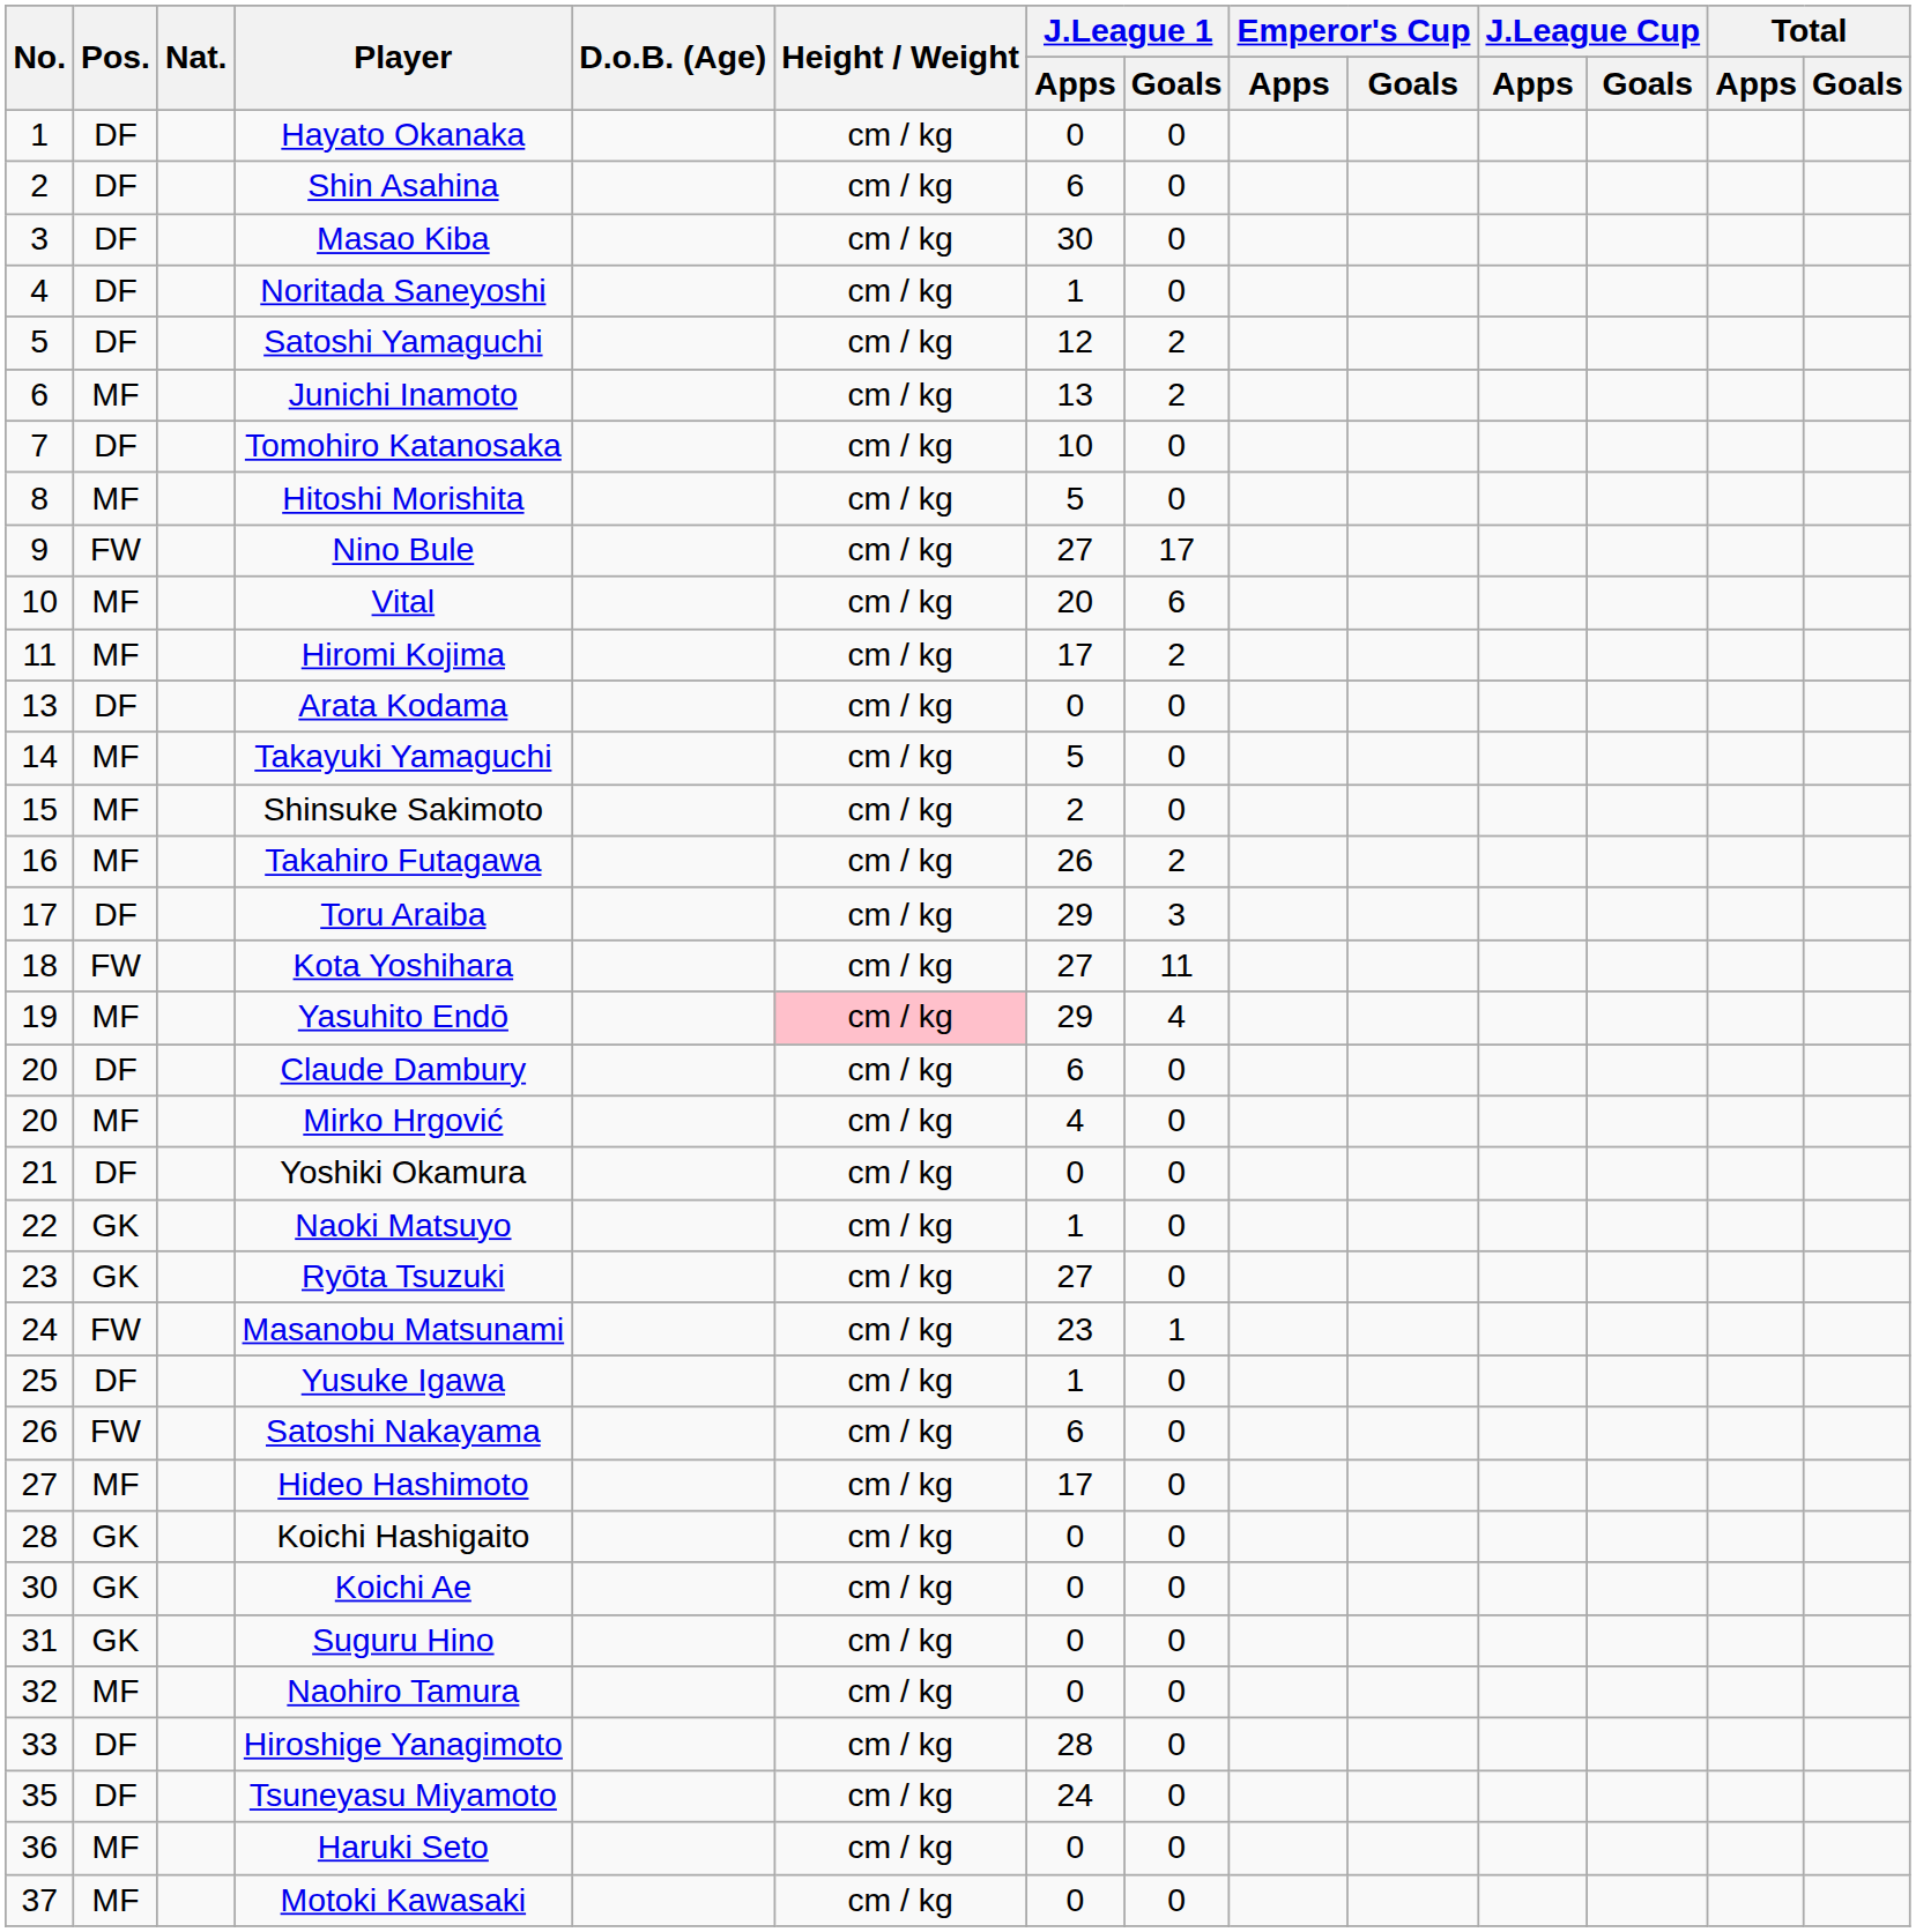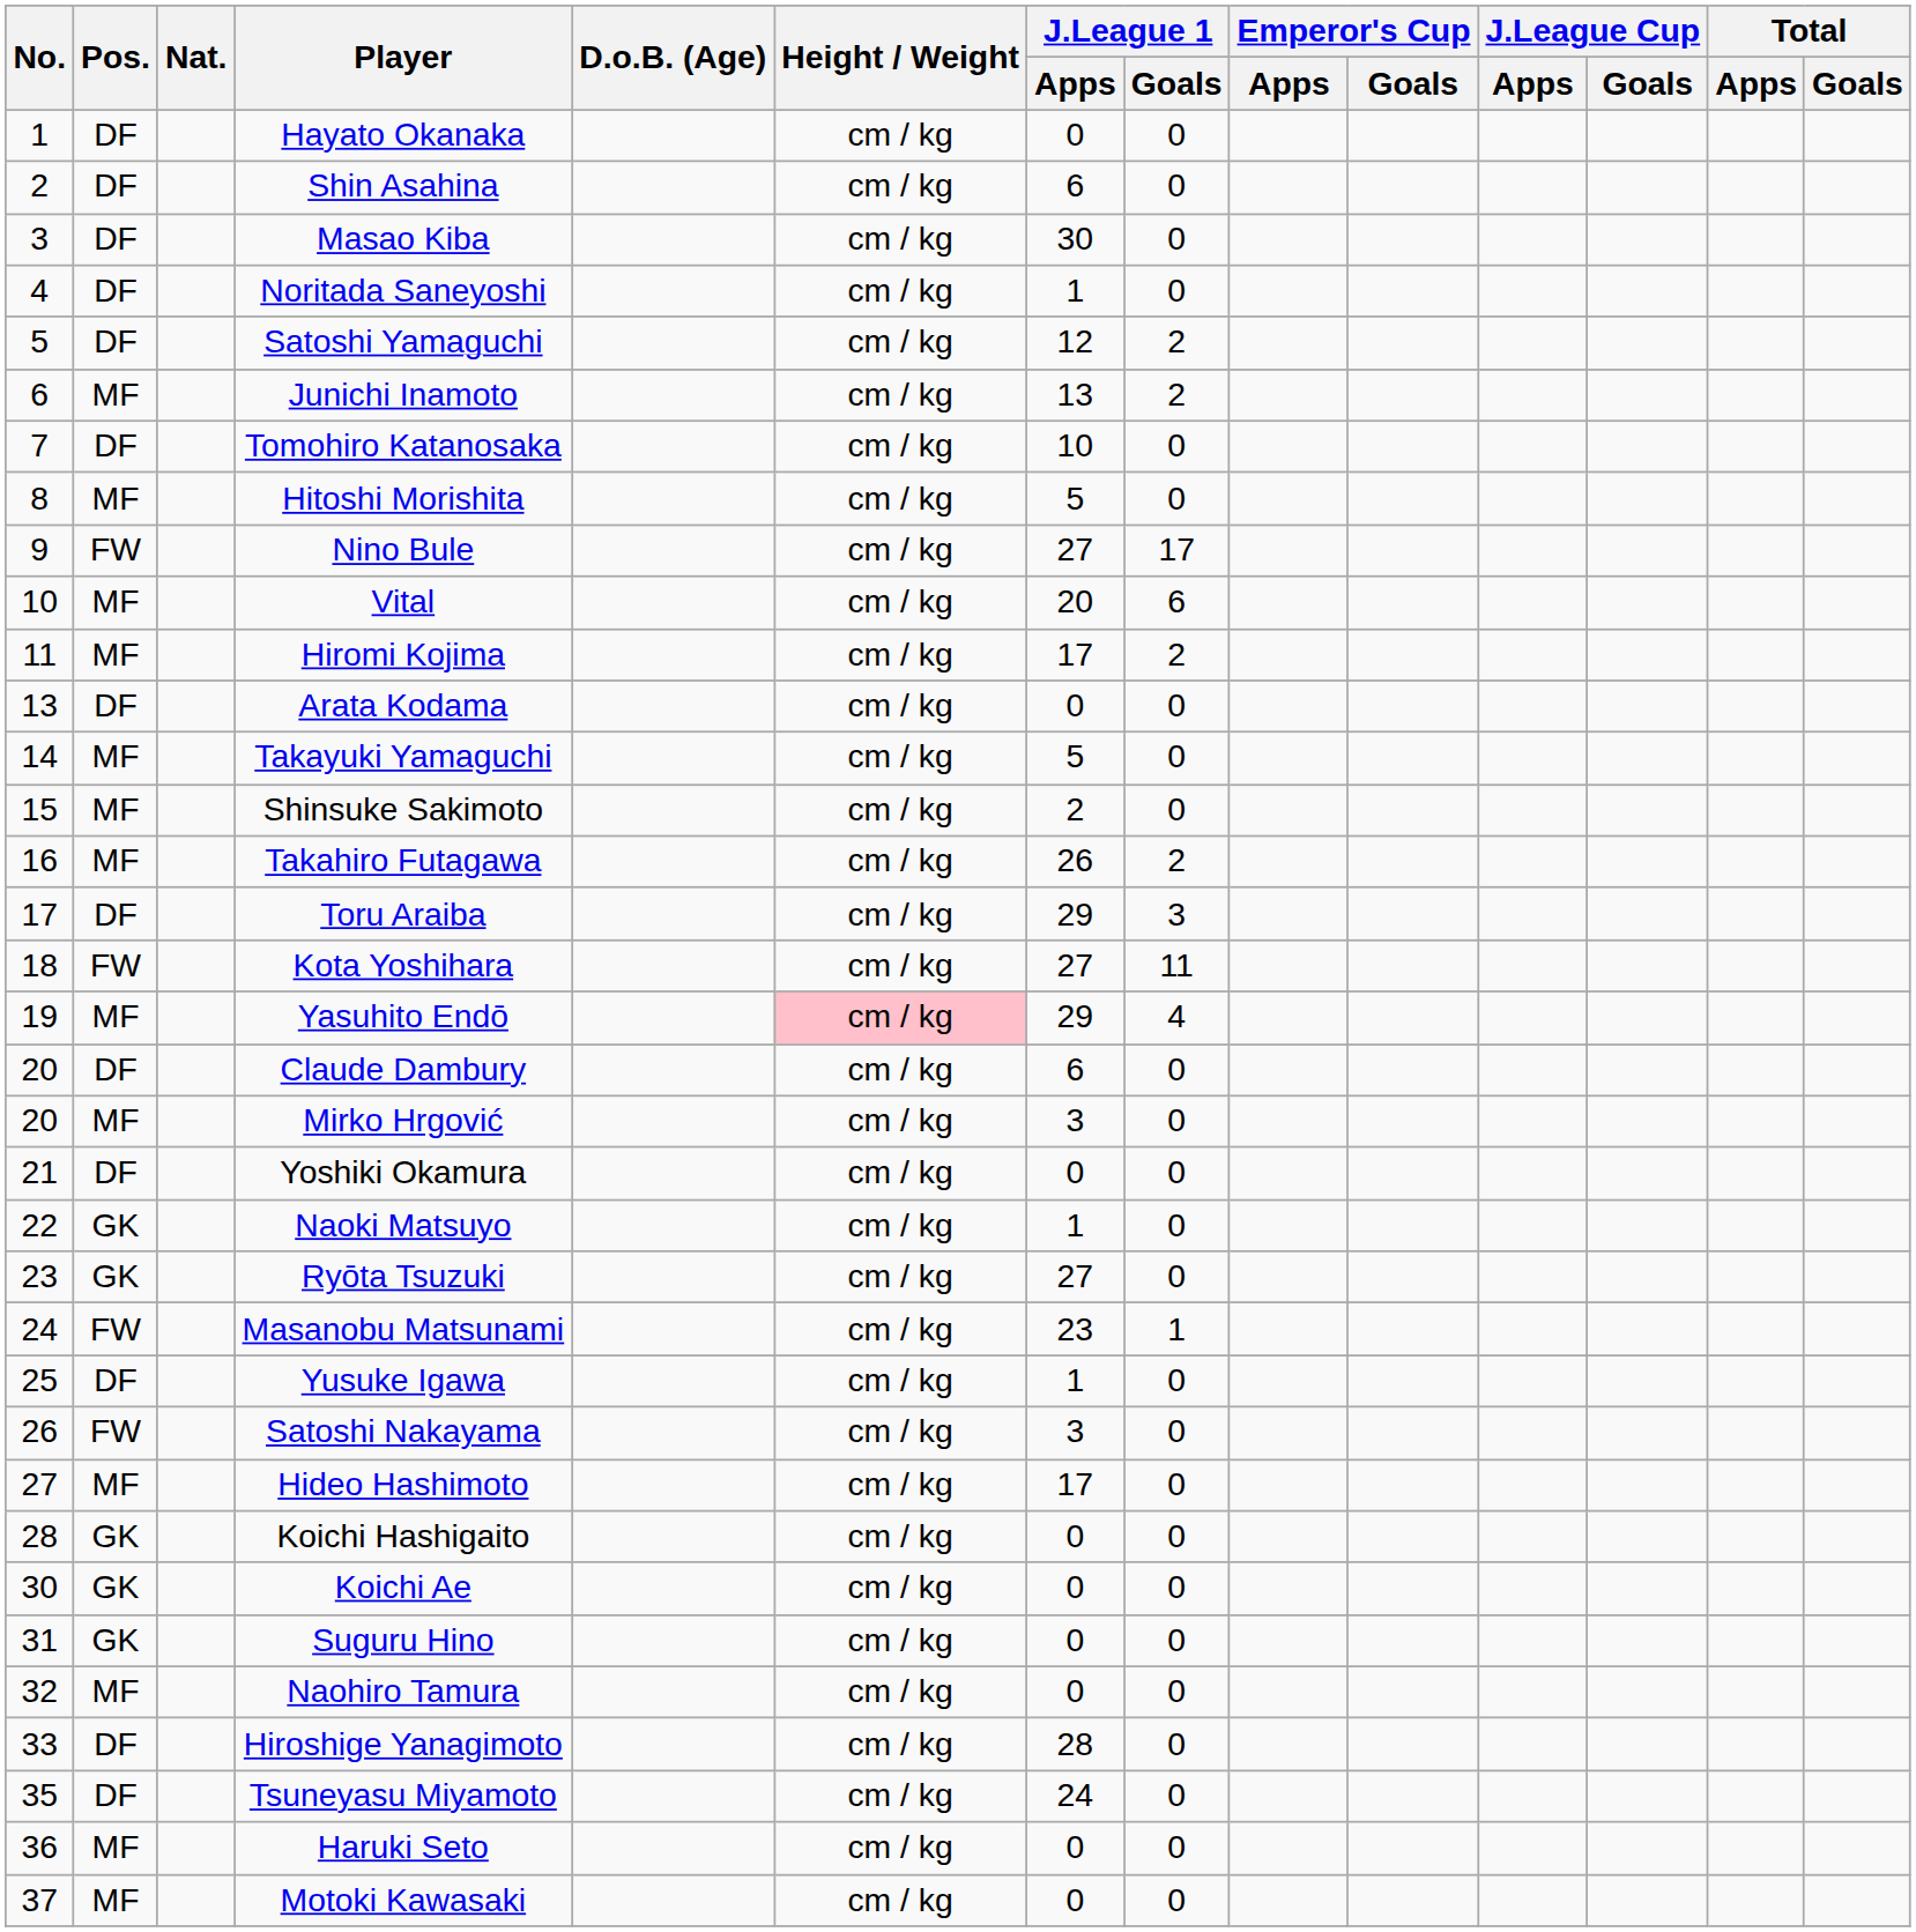 <table class="wikitable" style="text-align:center;">
 <tr>
 <th rowspan="2">No.</th>
 <th rowspan="2">Pos.</th>
 <th rowspan="2">Nat.</th>
 <th rowspan="2">Player</th>
 <th rowspan="2">D.o.B. (Age)</th>
 <th rowspan="2">Height / Weight</th>
 <th colspan="2"><a href='#'>J.League 1</a></th>
 <th colspan="2"><a href='#'>Emperor's Cup</a></th>
 <th colspan="2"><a href='#'>J.League Cup</a></th>
 <th colspan="2">Total</th>
 </tr>
 <tr>
 <th>Apps</th>
 <th>Goals</th>
 <th>Apps</th>
 <th>Goals</th>
 <th>Apps</th>
 <th>Goals</th>
 <th>Apps</th>
 <th>Goals</th>
 </tr>
 <tr>
 <td>1</td>
 <td>DF</td>
 <td></td>
 <td><a href='#'>Hayato Okanaka</a></td>
 <td></td>
 <td>cm / kg</td>
 <td>0</td>
 <td>0</td>
 <td></td>
 <td></td>
 <td></td>
 <td></td>
 <td></td>
 <td></td>
 </tr>
 <tr>
 <td>2</td>
 <td>DF</td>
 <td></td>
 <td><a href='#'>Shin Asahina</a></td>
 <td></td>
 <td>cm / kg</td>
 <td>6</td>
 <td>0</td>
 <td></td>
 <td></td>
 <td></td>
 <td></td>
 <td></td>
 <td></td>
 </tr>
 <tr>
 <td>3</td>
 <td>DF</td>
 <td></td>
 <td><a href='#'>Masao Kiba</a></td>
 <td></td>
 <td>cm / kg</td>
 <td>30</td>
 <td>0</td>
 <td></td>
 <td></td>
 <td></td>
 <td></td>
 <td></td>
 <td></td>
 </tr>
 <tr>
 <td>4</td>
 <td>DF</td>
 <td></td>
 <td><a href='#'>Noritada Saneyoshi</a></td>
 <td></td>
 <td>cm / kg</td>
 <td>1</td>
 <td>0</td>
 <td></td>
 <td></td>
 <td></td>
 <td></td>
 <td></td>
 <td></td>
 </tr>
 <tr>
 <td>5</td>
 <td>DF</td>
 <td></td>
 <td><a href='#'>Satoshi Yamaguchi</a></td>
 <td></td>
 <td>cm / kg</td>
 <td>12</td>
 <td>2</td>
 <td></td>
 <td></td>
 <td></td>
 <td></td>
 <td></td>
 <td></td>
 </tr>
 <tr>
 <td>6</td>
 <td>MF</td>
 <td></td>
 <td><a href='#'>Junichi Inamoto</a></td>
 <td></td>
 <td>cm / kg</td>
 <td>13</td>
 <td>2</td>
 <td></td>
 <td></td>
 <td></td>
 <td></td>
 <td></td>
 <td></td>
 </tr>
 <tr>
 <td>7</td>
 <td>DF</td>
 <td></td>
 <td><a href='#'>Tomohiro Katanosaka</a></td>
 <td></td>
 <td>cm / kg</td>
 <td>10</td>
 <td>0</td>
 <td></td>
 <td></td>
 <td></td>
 <td></td>
 <td></td>
 <td></td>
 </tr>
 <tr>
 <td>8</td>
 <td>MF</td>
 <td></td>
 <td><a href='#'>Hitoshi Morishita</a></td>
 <td></td>
 <td>cm / kg</td>
 <td>5</td>
 <td>0</td>
 <td></td>
 <td></td>
 <td></td>
 <td></td>
 <td></td>
 <td></td>
 </tr>
 <tr>
 <td>9</td>
 <td>FW</td>
 <td></td>
 <td><a href='#'>Nino Bule</a></td>
 <td></td>
 <td>cm / kg</td>
 <td>27</td>
 <td>17</td>
 <td></td>
 <td></td>
 <td></td>
 <td></td>
 <td></td>
 <td></td>
 </tr>
 <tr>
 <td>10</td>
 <td>MF</td>
 <td></td>
 <td><a href='#'>Vital</a></td>
 <td></td>
 <td>cm / kg</td>
 <td>20</td>
 <td>6</td>
 <td></td>
 <td></td>
 <td></td>
 <td></td>
 <td></td>
 <td></td>
 </tr>
 <tr>
 <td>11</td>
 <td>MF</td>
 <td></td>
 <td><a href='#'>Hiromi Kojima</a></td>
 <td></td>
 <td>cm / kg</td>
 <td>17</td>
 <td>2</td>
 <td></td>
 <td></td>
 <td></td>
 <td></td>
 <td></td>
 <td></td>
 </tr>
 <tr>
 <td>13</td>
 <td>DF</td>
 <td></td>
 <td><a href='#'>Arata Kodama</a></td>
 <td></td>
 <td>cm / kg</td>
 <td>0</td>
 <td>0</td>
 <td></td>
 <td></td>
 <td></td>
 <td></td>
 <td></td>
 <td></td>
 </tr>
 <tr>
 <td>14</td>
 <td>MF</td>
 <td></td>
 <td><a href='#'>Takayuki Yamaguchi</a></td>
 <td></td>
 <td>cm / kg</td>
 <td>5</td>
 <td>0</td>
 <td></td>
 <td></td>
 <td></td>
 <td></td>
 <td></td>
 <td></td>
 </tr>
 <tr>
 <td>15</td>
 <td>MF</td>
 <td></td>
 <td>Shinsuke Sakimoto</td>
 <td></td>
 <td>cm / kg</td>
 <td>2</td>
 <td>0</td>
 <td></td>
 <td></td>
 <td></td>
 <td></td>
 <td></td>
 <td></td>
 </tr>
 <tr>
 <td>16</td>
 <td>MF</td>
 <td></td>
 <td><a href='#'>Takahiro Futagawa</a></td>
 <td></td>
 <td>cm / kg</td>
 <td>26</td>
 <td>2</td>
 <td></td>
 <td></td>
 <td></td>
 <td></td>
 <td></td>
 <td></td>
 </tr>
 <tr>
 <td>17</td>
 <td>DF</td>
 <td></td>
 <td><a href='#'>Toru Araiba</a></td>
 <td></td>
 <td>cm / kg</td>
 <td>29</td>
 <td>3</td>
 <td></td>
 <td></td>
 <td></td>
 <td></td>
 <td></td>
 <td></td>
 </tr>
 <tr>
 <td>18</td>
 <td>FW</td>
 <td></td>
 <td><a href='#'>Kota Yoshihara</a></td>
 <td></td>
 <td>cm / kg</td>
 <td>27</td>
 <td>11</td>
 <td></td>
 <td></td>
 <td></td>
 <td></td>
 <td></td>
 <td></td>
 </tr>
 <tr>
 <td>19</td>
 <td>MF</td>
 <td></td>
 <td><a href='#'>Yasuhito Endō</a></td>
 <td></td>
 <td style="background: pink;">cm / kg</td>
 <td>29</td>
 <td>4</td>
 <td></td>
 <td></td>
 <td></td>
 <td></td>
 <td></td>
 <td></td>
 </tr>
 <tr>
 <td>20</td>
 <td>DF</td>
 <td></td>
 <td><a href='#'>Claude Dambury</a></td>
 <td></td>
 <td>cm / kg</td>
 <td>6</td>
 <td>0</td>
 <td></td>
 <td></td>
 <td></td>
 <td></td>
 <td></td>
 <td></td>
 </tr>
 <tr>
 <td>20</td>
 <td>MF</td>
 <td></td>
 <td><a href='#'>Mirko Hrgović</a></td>
 <td></td>
 <td>cm / kg</td>
-<td>4</td>
+<td>3</td>
 <td>0</td>
 <td></td>
 <td></td>
 <td></td>
 <td></td>
 <td></td>
 <td></td>
 </tr>
 <tr>
 <td>21</td>
 <td>DF</td>
 <td></td>
 <td>Yoshiki Okamura</td>
 <td></td>
 <td>cm / kg</td>
 <td>0</td>
 <td>0</td>
 <td></td>
 <td></td>
 <td></td>
 <td></td>
 <td></td>
 <td></td>
 </tr>
 <tr>
 <td>22</td>
 <td>GK</td>
 <td></td>
 <td><a href='#'>Naoki Matsuyo</a></td>
 <td></td>
 <td>cm / kg</td>
 <td>1</td>
 <td>0</td>
 <td></td>
 <td></td>
 <td></td>
 <td></td>
 <td></td>
 <td></td>
 </tr>
 <tr>
 <td>23</td>
 <td>GK</td>
 <td></td>
 <td><a href='#'>Ryōta Tsuzuki</a></td>
 <td></td>
 <td>cm / kg</td>
 <td>27</td>
 <td>0</td>
 <td></td>
 <td></td>
 <td></td>
 <td></td>
 <td></td>
 <td></td>
 </tr>
 <tr>
 <td>24</td>
 <td>FW</td>
 <td></td>
 <td><a href='#'>Masanobu Matsunami</a></td>
 <td></td>
 <td>cm / kg</td>
 <td>23</td>
 <td>1</td>
 <td></td>
 <td></td>
 <td></td>
 <td></td>
 <td></td>
 <td></td>
 </tr>
 <tr>
 <td>25</td>
 <td>DF</td>
 <td></td>
 <td><a href='#'>Yusuke Igawa</a></td>
 <td></td>
 <td>cm / kg</td>
 <td>1</td>
 <td>0</td>
 <td></td>
 <td></td>
 <td></td>
 <td></td>
 <td></td>
 <td></td>
 </tr>
 <tr>
 <td>26</td>
 <td>FW</td>
 <td></td>
 <td><a href='#'>Satoshi Nakayama</a></td>
 <td></td>
 <td>cm / kg</td>
-<td>6</td>
+<td>3</td>
 <td>0</td>
 <td></td>
 <td></td>
 <td></td>
 <td></td>
 <td></td>
 <td></td>
 </tr>
 <tr>
 <td>27</td>
 <td>MF</td>
 <td></td>
 <td><a href='#'>Hideo Hashimoto</a></td>
 <td></td>
 <td>cm / kg</td>
 <td>17</td>
 <td>0</td>
 <td></td>
 <td></td>
 <td></td>
 <td></td>
 <td></td>
 <td></td>
 </tr>
 <tr>
 <td>28</td>
 <td>GK</td>
 <td></td>
 <td>Koichi Hashigaito</td>
 <td></td>
 <td>cm / kg</td>
 <td>0</td>
 <td>0</td>
 <td></td>
 <td></td>
 <td></td>
 <td></td>
 <td></td>
 <td></td>
 </tr>
 <tr>
 <td>30</td>
 <td>GK</td>
 <td></td>
 <td><a href='#'>Koichi Ae</a></td>
 <td></td>
 <td>cm / kg</td>
 <td>0</td>
 <td>0</td>
 <td></td>
 <td></td>
 <td></td>
 <td></td>
 <td></td>
 <td></td>
 </tr>
 <tr>
 <td>31</td>
 <td>GK</td>
 <td></td>
 <td><a href='#'>Suguru Hino</a></td>
 <td></td>
 <td>cm / kg</td>
 <td>0</td>
 <td>0</td>
 <td></td>
 <td></td>
 <td></td>
 <td></td>
 <td></td>
 <td></td>
 </tr>
 <tr>
 <td>32</td>
 <td>MF</td>
 <td></td>
 <td><a href='#'>Naohiro Tamura</a></td>
 <td></td>
 <td>cm / kg</td>
 <td>0</td>
 <td>0</td>
 <td></td>
 <td></td>
 <td></td>
 <td></td>
 <td></td>
 <td></td>
 </tr>
 <tr>
 <td>33</td>
 <td>DF</td>
 <td></td>
 <td><a href='#'>Hiroshige Yanagimoto</a></td>
 <td></td>
 <td>cm / kg</td>
 <td>28</td>
 <td>0</td>
 <td></td>
 <td></td>
 <td></td>
 <td></td>
 <td></td>
 <td></td>
 </tr>
 <tr>
 <td>35</td>
 <td>DF</td>
 <td></td>
 <td><a href='#'>Tsuneyasu Miyamoto</a></td>
 <td></td>
 <td>cm / kg</td>
 <td>24</td>
 <td>0</td>
 <td></td>
 <td></td>
 <td></td>
 <td></td>
 <td></td>
 <td></td>
 </tr>
 <tr>
 <td>36</td>
 <td>MF</td>
 <td></td>
 <td><a href='#'>Haruki Seto</a></td>
 <td></td>
 <td>cm / kg</td>
 <td>0</td>
 <td>0</td>
 <td></td>
 <td></td>
 <td></td>
 <td></td>
 <td></td>
 <td></td>
 </tr>
 <tr>
 <td>37</td>
 <td>MF</td>
 <td></td>
 <td><a href='#'>Motoki Kawasaki</a></td>
 <td></td>
 <td>cm / kg</td>
 <td>0</td>
 <td>0</td>
 <td></td>
 <td></td>
 <td></td>
 <td></td>
 <td></td>
 <td></td>
 </tr>
 </table>
